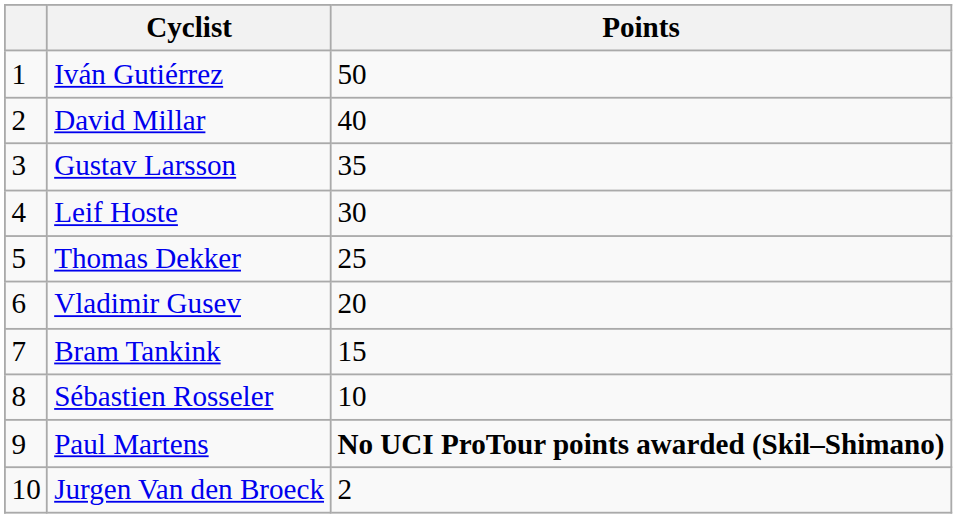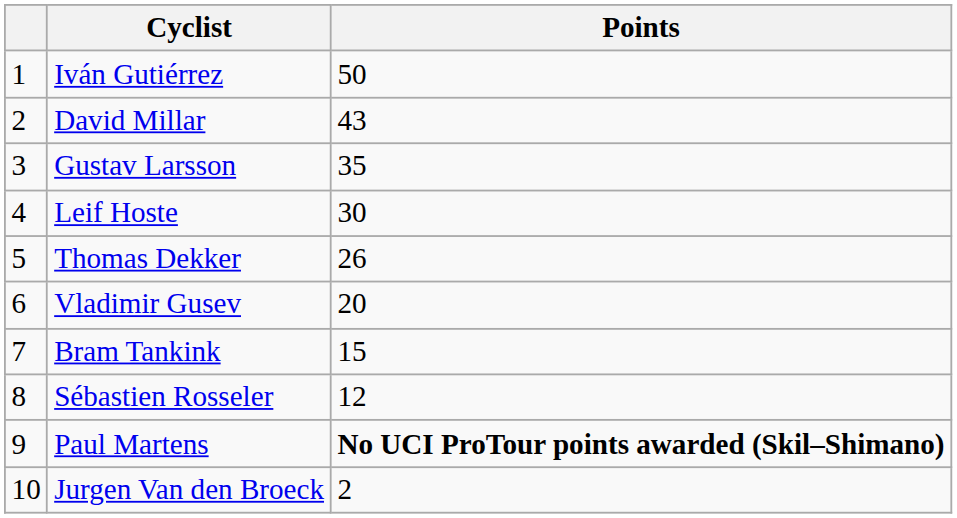 <table class="wikitable">
 <tr>
 <th></th>
 <th>Cyclist</th>
 <th>Points</th>
 </tr>
 <tr>
 <td>1</td>
 <td><a href='#'>Iván Gutiérrez</a> </td>
 <td>50</td>
 </tr>
 <tr>
 <td>2</td>
 <td><a href='#'>David Millar</a> </td>
-<td>40</td>
+<td>43</td>
 </tr>
 <tr>
 <td>3</td>
 <td><a href='#'>Gustav Larsson</a> </td>
 <td>35</td>
 </tr>
 <tr>
 <td>4</td>
 <td><a href='#'>Leif Hoste</a> </td>
 <td>30</td>
 </tr>
 <tr>
 <td>5</td>
 <td><a href='#'>Thomas Dekker</a> </td>
-<td>25</td>
+<td>26</td>
 </tr>
 <tr>
 <td>6</td>
 <td><a href='#'>Vladimir Gusev</a> </td>
 <td>20</td>
 </tr>
 <tr>
 <td>7</td>
 <td><a href='#'>Bram Tankink</a> </td>
 <td>15</td>
 </tr>
 <tr>
 <td>8</td>
 <td><a href='#'>Sébastien Rosseler</a> </td>
-<td>10</td>
+<td>12</td>
 </tr>
 <tr>
 <td>9</td>
 <td><a href='#'>Paul Martens</a> </td>
 <td><strong>No UCI ProTour points awarded (Skil–Shimano)</strong></td>
 </tr>
 <tr>
 <td>10</td>
 <td><a href='#'>Jurgen Van den Broeck</a> </td>
 <td>2</td>
 </tr>
 </table>
